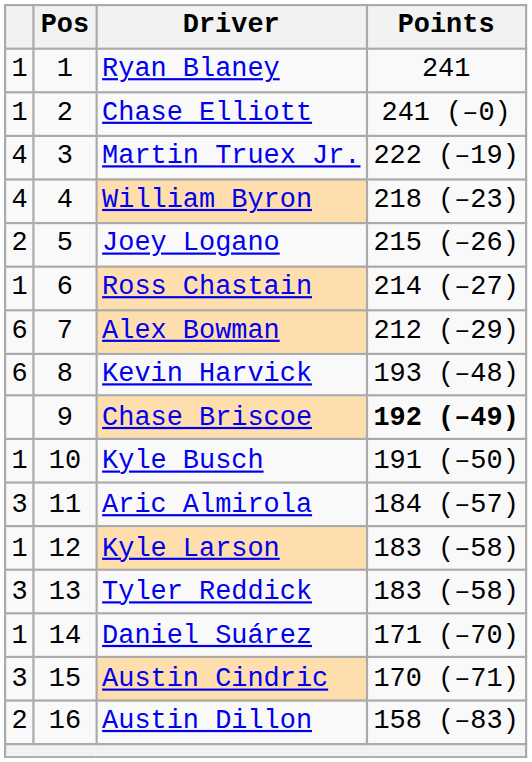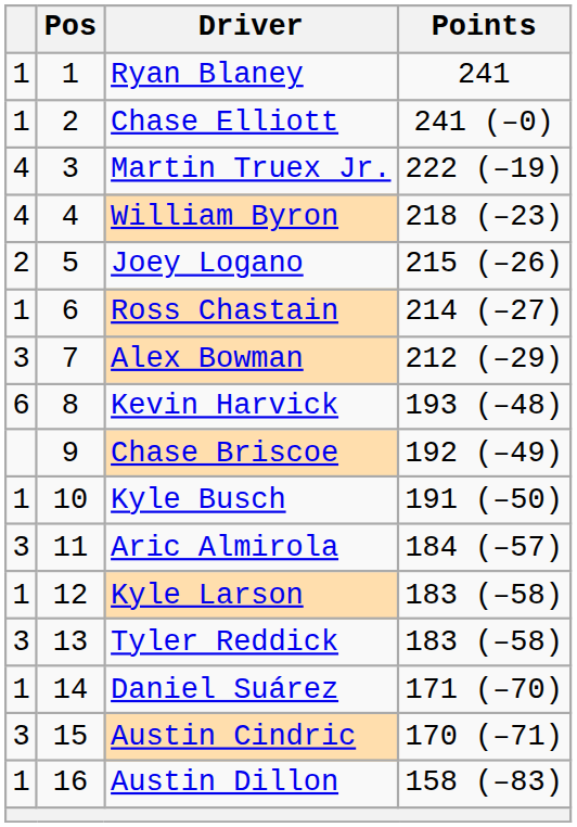 <table class="wikitable" style="font-size: 95%">
 <tr>
 <th></th>
 <th>Pos</th>
 <th>Driver</th>
 <th>Points</th>
 </tr>
 <tr>
 <td align="left"> 1</td>
 <td style="text-align:center;">1</td>
 <td><a href='#'>Ryan Blaney</a></td>
 <td style="text-align:center;">241</td>
 </tr>
 <tr>
 <td align="left"> 1</td>
 <td style="text-align:center;">2</td>
 <td><a href='#'>Chase Elliott</a></td>
 <td style="text-align:center;">241 (–0)</td>
 </tr>
 <tr>
 <td align="left"> 4</td>
 <td style="text-align:center;">3</td>
 <td><a href='#'>Martin Truex Jr.</a></td>
 <td style="text-align:center;">222 (–19)</td>
 </tr>
 <tr>
 <td align="left"> 4</td>
 <td style="text-align:center;">4</td>
 <td style="background:#FFDEAD;"><a href='#'>William Byron</a></td>
 <td style="text-align:center;">218 (–23)</td>
 </tr>
 <tr>
 <td align="left"> 2</td>
 <td style="text-align:center;">5</td>
 <td><a href='#'>Joey Logano</a></td>
 <td style="text-align:center;">215 (–26)</td>
 </tr>
 <tr>
 <td align="left"> 1</td>
 <td style="text-align:center;">6</td>
 <td style="background:#FFDEAD;"><a href='#'>Ross Chastain</a></td>
 <td style="text-align:center;">214 (–27)</td>
 </tr>
 <tr>
-<td align="left"> 6</td>
+<td align="left"> 3</td>
 <td style="text-align:center;">7</td>
 <td style="background:#FFDEAD;"><a href='#'>Alex Bowman</a></td>
 <td style="text-align:center;">212 (–29)</td>
 </tr>
 <tr>
 <td align="left"> 6</td>
 <td style="text-align:center;">8</td>
 <td><a href='#'>Kevin Harvick</a></td>
 <td style="text-align:center;">193 (–48)</td>
 </tr>
 <tr>
 <td align="left"></td>
 <td style="text-align:center;">9</td>
 <td style="background:#FFDEAD;"><a href='#'>Chase Briscoe</a></td>
-<td style="text-align:center;"><strong>192 (–49)</strong></td>
+<td style="text-align:center;">192 (–49)</td>
 </tr>
 <tr>
 <td align="left"> 1</td>
 <td style="text-align:center;">10</td>
 <td><a href='#'>Kyle Busch</a></td>
 <td style="text-align:center;">191 (–50)</td>
 </tr>
 <tr>
 <td align="left"> 3</td>
 <td style="text-align:center;">11</td>
 <td><a href='#'>Aric Almirola</a></td>
 <td style="text-align:center;">184 (–57)</td>
 </tr>
 <tr>
 <td align="left"> 1</td>
 <td style="text-align:center;">12</td>
 <td style="background:#FFDEAD;"><a href='#'>Kyle Larson</a></td>
 <td style="text-align:center;">183 (–58)</td>
 </tr>
 <tr>
 <td align="left"> 3</td>
 <td style="text-align:center;">13</td>
 <td><a href='#'>Tyler Reddick</a></td>
 <td style="text-align:center;">183 (–58)</td>
 </tr>
 <tr>
 <td align="left"> 1</td>
 <td style="text-align:center;">14</td>
 <td><a href='#'>Daniel Suárez</a></td>
 <td style="text-align:center;">171 (–70)</td>
 </tr>
 <tr>
 <td align="left"> 3</td>
 <td style="text-align:center;">15</td>
 <td style="background:#FFDEAD;"><a href='#'>Austin Cindric</a></td>
 <td style="text-align:center;">170 (–71)</td>
 </tr>
 <tr>
-<td align="left"> 2</td>
+<td align="left"> 1</td>
 <td style="text-align:center;">16</td>
 <td><a href='#'>Austin Dillon</a></td>
 <td style="text-align:center;">158 (–83)</td>
 </tr>
 <tr class="sortbottom">
 <th colspan="9"></th>
 </tr>
 </table>
